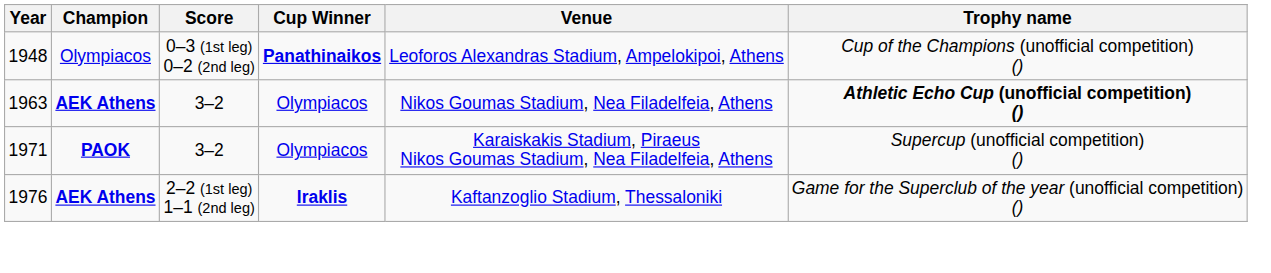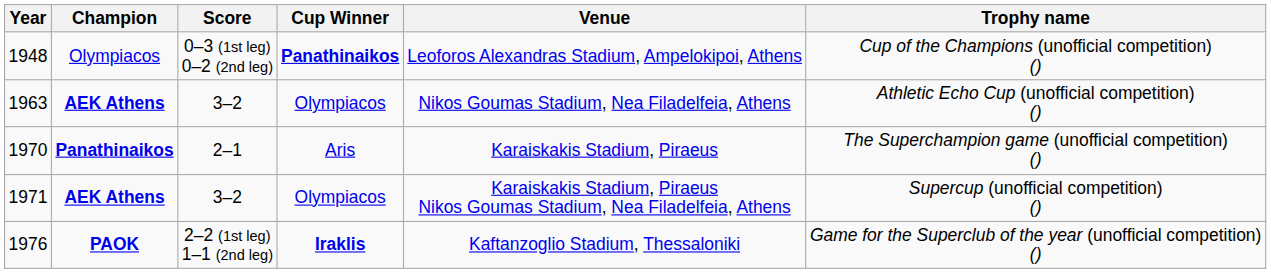 <table class="wikitable" style="text-align: center; font-size:100%">
 <tr>
 <th>Year</th>
 <th>Champion</th>
 <th>Score</th>
 <th>Cup Winner</th>
 <th>Venue</th>
 <th>Trophy name</th>
 </tr>
 <tr>
 <td>1948</td>
 <td><a href='#'>Olympiacos</a></td>
 <td>0–3 <small>(1st leg)</small><br>0–2 <small>(2nd leg)</small></td>
 <td><strong><a href='#'>Panathinaikos</a></strong></td>
 <td><a href='#'>Leoforos Alexandras Stadium</a>, <a href='#'>Ampelokipoi</a>, <a href='#'>Athens</a></td>
 <td><em>Cup of the Champions</em> (unofficial competition)<br><em>()</em></td>
 </tr>
 <tr>
 <td>1963</td>
 <td><strong><a href='#'>AEK Athens</a></strong></td>
 <td>3–2</td>
 <td><a href='#'>Olympiacos</a></td>
 <td><a href='#'>Nikos Goumas Stadium</a>, <a href='#'>Nea Filadelfeia</a>, <a href='#'>Athens</a></td>
-<td><strong><em>Athletic Echo Cup</em> (unofficial competition)<br><em>()</em></strong></td>
+<td><em>Athletic Echo Cup</em> (unofficial competition)<br><em>()</em></td>
+</tr>
+<tr>
+<td>1970</td>
+<td><strong><a href='#'>Panathinaikos</a></strong></td>
+<td>2–1</td>
+<td><a href='#'>Aris</a></td>
+<td><a href='#'>Karaiskakis Stadium</a>, <a href='#'>Piraeus</a></td>
+<td><em>The Superchampion game</em> (unofficial competition)<br><em>()</em></td>
 </tr>
 <tr>
 <td>1971</td>
-<td><strong><a href='#'>PAOK</a></strong></td>
+<td><strong><a href='#'>AEK Athens</a></strong></td>
 <td>3–2</td>
 <td><a href='#'>Olympiacos</a></td>
 <td><a href='#'>Karaiskakis Stadium</a>, <a href='#'>Piraeus</a><br><a href='#'>Nikos Goumas Stadium</a>, <a href='#'>Nea Filadelfeia</a>, <a href='#'>Athens</a></td>
 <td><em>Supercup</em> (unofficial competition)<br><em>()</em></td>
 </tr>
 <tr>
 <td>1976</td>
-<td><strong><a href='#'>AEK Athens</a></strong></td>
+<td><strong><a href='#'>PAOK</a></strong></td>
 <td>2–2 <small>(1st leg)</small><br> 1–1  <small>(2nd leg)</small></td>
 <td><strong><a href='#'>Iraklis</a></strong></td>
 <td><a href='#'>Kaftanzoglio Stadium</a>, <a href='#'>Thessaloniki</a></td>
 <td><em>Game for the Superclub of the year</em> (unofficial competition)<br><em>()</em></td>
 </tr>
 </table>
